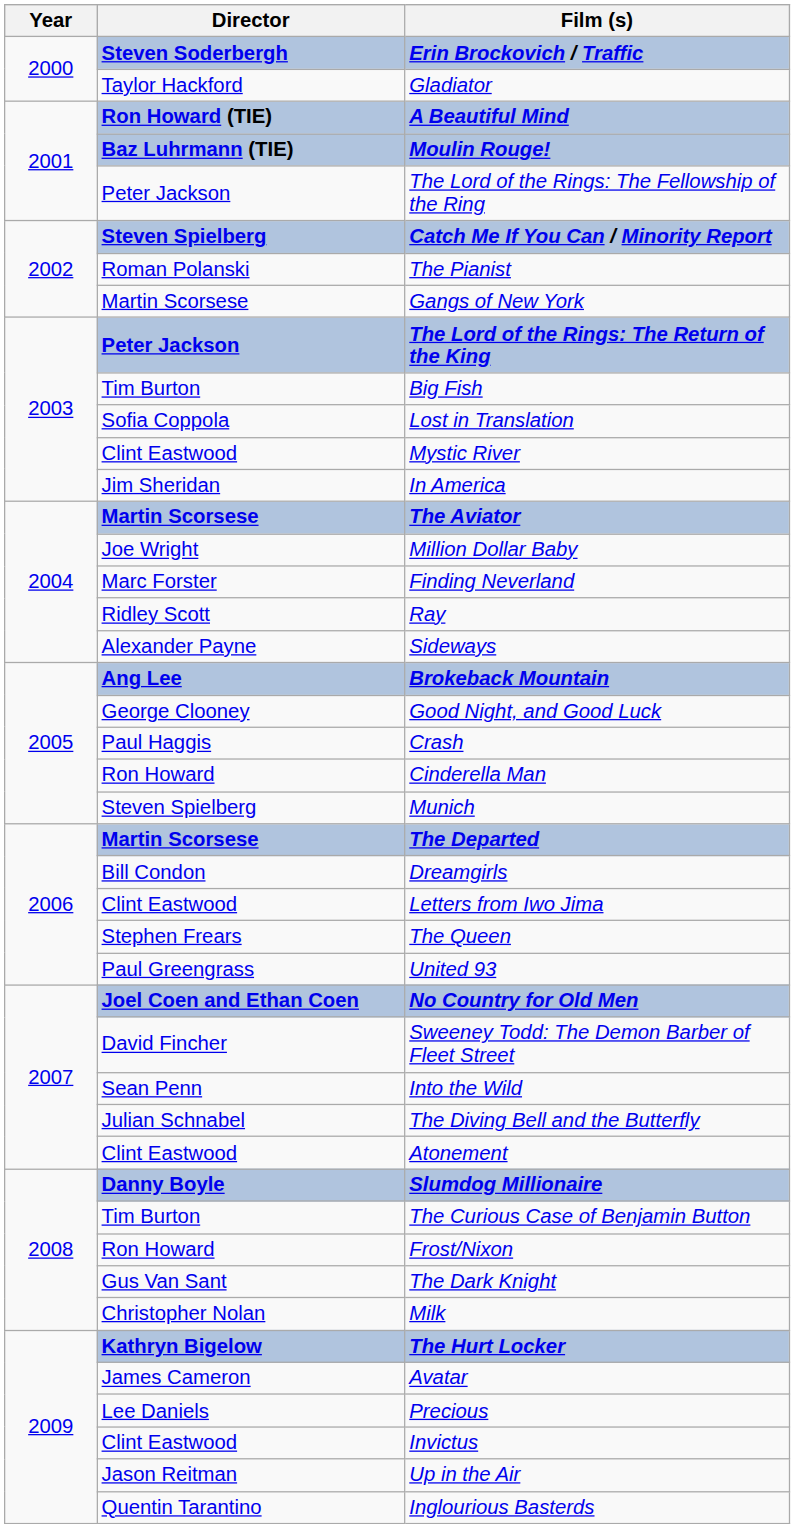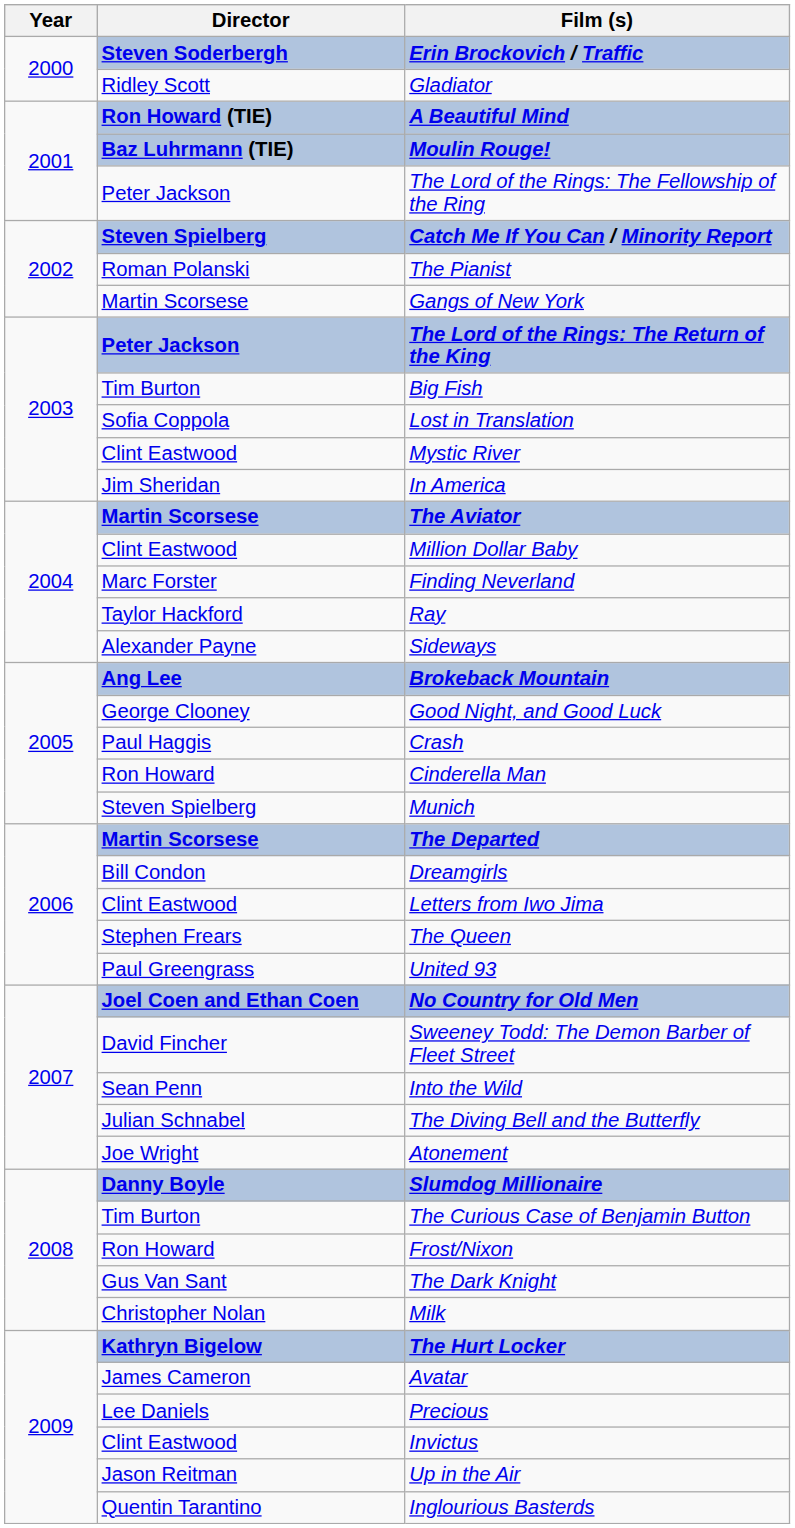 <table class="wikitable" width="70%">
 <tr style="background:#bebebe;">
 <th style="width:5%;">Year</th>
 <th style="width:20%;">Director</th>
 <th style="width:25%;">Film (s)</th>
 </tr>
 <tr>
 <td rowspan="2" style="text-align:center;"><a href='#'>2000</a></td>
 <td style="background:#B0C4DE;"><strong><a href='#'>Steven Soderbergh</a></strong></td>
 <td style="background:#B0C4DE;"><strong><em><a href='#'>Erin Brockovich</a><em> / </em><a href='#'>Traffic</a></em></strong></td>
 </tr>
 <tr>
-<td><a href='#'>Taylor Hackford</a></td>
+<td><a href='#'>Ridley Scott</a></td>
 <td><em><a href='#'>Gladiator</a></em></td>
 </tr>
 <tr>
 <td rowspan="3" style="text-align:center;"><a href='#'>2001</a></td>
 <td style="background:#B0C4DE;"><strong><a href='#'>Ron Howard</a> (TIE)</strong></td>
 <td style="background:#B0C4DE;"><strong><em><a href='#'>A Beautiful Mind</a></em></strong></td>
 </tr>
 <tr>
 <td style="background:#B0C4DE;"><strong><a href='#'>Baz Luhrmann</a> (TIE)</strong></td>
 <td style="background:#B0C4DE;"><strong><em><a href='#'>Moulin Rouge!</a></em></strong></td>
 </tr>
 <tr>
 <td><a href='#'>Peter Jackson</a></td>
 <td><em><a href='#'>The Lord of the Rings: The Fellowship of the Ring</a></em></td>
 </tr>
 <tr>
 <td rowspan="3" style="text-align:center;"><a href='#'>2002</a></td>
 <td style="background:#B0C4DE;"><strong><a href='#'>Steven Spielberg</a></strong></td>
 <td style="background:#B0C4DE;"><strong><em><a href='#'>Catch Me If You Can</a><em> / </em><a href='#'>Minority Report</a></em></strong></td>
 </tr>
 <tr>
 <td><a href='#'>Roman Polanski</a></td>
 <td><em><a href='#'>The Pianist</a></em></td>
 </tr>
 <tr>
 <td><a href='#'>Martin Scorsese</a></td>
 <td><em><a href='#'>Gangs of New York</a></em></td>
 </tr>
 <tr>
 <td rowspan="5" style="text-align:center;"><a href='#'>2003</a></td>
 <td style="background:#B0C4DE;"><strong><a href='#'>Peter Jackson</a></strong></td>
 <td style="background:#B0C4DE;"><strong><em><a href='#'>The Lord of the Rings: The Return of the King</a></em></strong></td>
 </tr>
 <tr>
 <td><a href='#'>Tim Burton</a></td>
 <td><em><a href='#'>Big Fish</a></em></td>
 </tr>
 <tr>
 <td><a href='#'>Sofia Coppola</a></td>
 <td><em><a href='#'>Lost in Translation</a></em></td>
 </tr>
 <tr>
 <td><a href='#'>Clint Eastwood</a></td>
 <td><em><a href='#'>Mystic River</a></em></td>
 </tr>
 <tr>
 <td><a href='#'>Jim Sheridan</a></td>
 <td><em><a href='#'>In America</a></em></td>
 </tr>
 <tr>
 <td rowspan="5" style="text-align:center;"><a href='#'>2004</a></td>
 <td style="background:#B0C4DE;"><strong><a href='#'>Martin Scorsese</a></strong></td>
 <td style="background:#B0C4DE;"><strong><em><a href='#'>The Aviator</a></em></strong></td>
 </tr>
 <tr>
-<td><a href='#'>Joe Wright</a></td>
+<td><a href='#'>Clint Eastwood</a></td>
 <td><em><a href='#'>Million Dollar Baby</a></em></td>
 </tr>
 <tr>
 <td><a href='#'>Marc Forster</a></td>
 <td><em><a href='#'>Finding Neverland</a></em></td>
 </tr>
 <tr>
-<td><a href='#'>Ridley Scott</a></td>
+<td><a href='#'>Taylor Hackford</a></td>
 <td><em><a href='#'>Ray</a></em></td>
 </tr>
 <tr>
 <td><a href='#'>Alexander Payne</a></td>
 <td><em><a href='#'>Sideways</a></em></td>
 </tr>
 <tr>
 <td rowspan="5" style="text-align:center;"><a href='#'>2005</a></td>
 <td style="background:#B0C4DE;"><strong><a href='#'>Ang Lee</a></strong></td>
 <td style="background:#B0C4DE;"><strong><em><a href='#'>Brokeback Mountain</a></em></strong></td>
 </tr>
 <tr>
 <td><a href='#'>George Clooney</a></td>
 <td><em><a href='#'>Good Night, and Good Luck</a></em></td>
 </tr>
 <tr>
 <td><a href='#'>Paul Haggis</a></td>
 <td><em><a href='#'>Crash</a></em></td>
 </tr>
 <tr>
 <td><a href='#'>Ron Howard</a></td>
 <td><em><a href='#'>Cinderella Man</a></em></td>
 </tr>
 <tr>
 <td><a href='#'>Steven Spielberg</a></td>
 <td><em><a href='#'>Munich</a></em></td>
 </tr>
 <tr>
 <td rowspan="5" style="text-align:center;"><a href='#'>2006</a></td>
 <td style="background:#B0C4DE;"><strong><a href='#'>Martin Scorsese</a></strong></td>
 <td style="background:#B0C4DE;"><strong><em><a href='#'>The Departed</a></em></strong></td>
 </tr>
 <tr>
 <td><a href='#'>Bill Condon</a></td>
 <td><em><a href='#'>Dreamgirls</a></em></td>
 </tr>
 <tr>
 <td><a href='#'>Clint Eastwood</a></td>
 <td><em><a href='#'>Letters from Iwo Jima</a></em></td>
 </tr>
 <tr>
 <td><a href='#'>Stephen Frears</a></td>
 <td><em><a href='#'>The Queen</a></em></td>
 </tr>
 <tr>
 <td><a href='#'>Paul Greengrass</a></td>
 <td><em><a href='#'>United 93</a></em></td>
 </tr>
 <tr>
 <td rowspan="5" style="text-align:center;"><a href='#'>2007</a></td>
 <td style="background:#B0C4DE;"><strong><a href='#'>Joel Coen and Ethan Coen</a></strong></td>
 <td style="background:#B0C4DE;"><strong><em><a href='#'>No Country for Old Men</a></em></strong></td>
 </tr>
 <tr>
 <td><a href='#'>David Fincher</a></td>
 <td><em><a href='#'>Sweeney Todd: The Demon Barber of Fleet Street</a></em></td>
 </tr>
 <tr>
 <td><a href='#'>Sean Penn</a></td>
 <td><em><a href='#'>Into the Wild</a></em></td>
 </tr>
 <tr>
 <td><a href='#'>Julian Schnabel</a></td>
 <td><em><a href='#'>The Diving Bell and the Butterfly</a></em></td>
 </tr>
 <tr>
-<td><a href='#'>Clint Eastwood</a></td>
+<td><a href='#'>Joe Wright</a></td>
 <td><em><a href='#'>Atonement</a></em></td>
 </tr>
 <tr>
 <td rowspan="5" style="text-align:center;"><a href='#'>2008</a></td>
 <td style="background:#B0C4DE;"><strong><a href='#'>Danny Boyle</a></strong></td>
 <td style="background:#B0C4DE;"><strong><em><a href='#'>Slumdog Millionaire</a></em></strong></td>
 </tr>
 <tr>
 <td><a href='#'>Tim Burton</a></td>
 <td><em><a href='#'>The Curious Case of Benjamin Button</a></em></td>
 </tr>
 <tr>
 <td><a href='#'>Ron Howard</a></td>
 <td><em><a href='#'>Frost/Nixon</a></em></td>
 </tr>
 <tr>
 <td><a href='#'>Gus Van Sant</a></td>
 <td><em><a href='#'>The Dark Knight</a></em></td>
 </tr>
 <tr>
 <td><a href='#'>Christopher Nolan</a></td>
 <td><em><a href='#'>Milk</a></em></td>
 </tr>
 <tr>
 <td rowspan="6" style="text-align:center;"><a href='#'>2009</a></td>
 <td style="background:#B0C4DE;"><strong><a href='#'>Kathryn Bigelow</a></strong></td>
 <td style="background:#B0C4DE;"><strong><em><a href='#'>The Hurt Locker</a></em></strong></td>
 </tr>
 <tr>
 <td><a href='#'>James Cameron</a></td>
 <td><em><a href='#'>Avatar</a></em></td>
 </tr>
 <tr>
 <td><a href='#'>Lee Daniels</a></td>
 <td><em><a href='#'>Precious</a></em></td>
 </tr>
 <tr>
 <td><a href='#'>Clint Eastwood</a></td>
 <td><em><a href='#'>Invictus</a></em></td>
 </tr>
 <tr>
 <td><a href='#'>Jason Reitman</a></td>
 <td><em><a href='#'>Up in the Air</a></em></td>
 </tr>
 <tr>
 <td><a href='#'>Quentin Tarantino</a></td>
 <td><em><a href='#'>Inglourious Basterds</a></em></td>
 </tr>
 </table>
